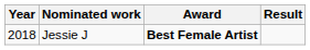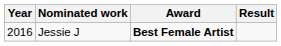 <table class="wikitable">
 <tr>
 <th>Year</th>
 <th>Nominated work</th>
 <th>Award</th>
 <th>Result</th>
 </tr>
 <tr>
-<td>2018</td>
+<td>2016</td>
 <td rowspan="1">Jessie J</td>
 <td><strong>Best Female Artist</strong></td>
 <td></td>
 </tr>
 </table>
